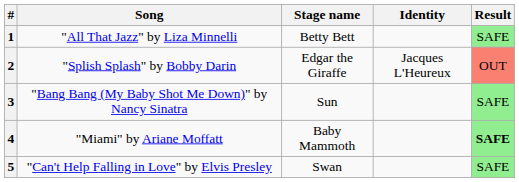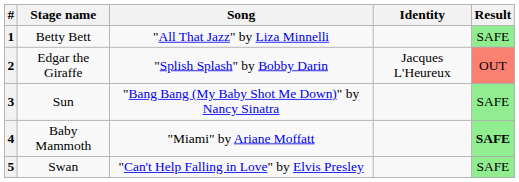 <table class="wikitable plainrowheaders" style="text-align: center">
 <tr>
 <th>#</th>
+<th>Stage name</th>
 <th>Song</th>
-<th>Stage name</th>
 <th>Identity</th>
 <th>Result</th>
 </tr>
 <tr>
 <th>1</th>
+<td>Betty Bett</td>
 <td>"<a href='#'>All That Jazz</a>" by <a href='#'>Liza Minnelli</a></td>
-<td>Betty Bett</td>
 <td></td>
 <td bgcolor="lightgreen">SAFE</td>
 </tr>
 <tr>
 <th>2</th>
+<td>Edgar the Giraffe</td>
 <td>"<a href='#'>Splish Splash</a>" by <a href='#'>Bobby Darin</a></td>
-<td>Edgar the Giraffe</td>
 <td>Jacques L'Heureux</td>
 <td bgcolor="salmon">OUT</td>
 </tr>
 <tr>
 <th>3</th>
+<td>Sun</td>
 <td>"<a href='#'>Bang Bang (My Baby Shot Me Down)</a>" by <a href='#'>Nancy Sinatra</a></td>
-<td>Sun</td>
 <td></td>
 <td bgcolor="lightgreen">SAFE</td>
 </tr>
 <tr>
 <th>4</th>
+<td>Baby Mammoth</td>
 <td>"Miami" by <a href='#'>Ariane Moffatt</a></td>
-<td>Baby Mammoth</td>
 <td></td>
 <td bgcolor="lightgreen"><strong>SAFE</strong></td>
 </tr>
 <tr>
 <th>5</th>
+<td>Swan</td>
 <td>"<a href='#'>Can't Help Falling in Love</a>" by <a href='#'>Elvis Presley</a></td>
-<td>Swan</td>
 <td></td>
 <td bgcolor="lightgreen">SAFE</td>
 </tr>
 </table>
